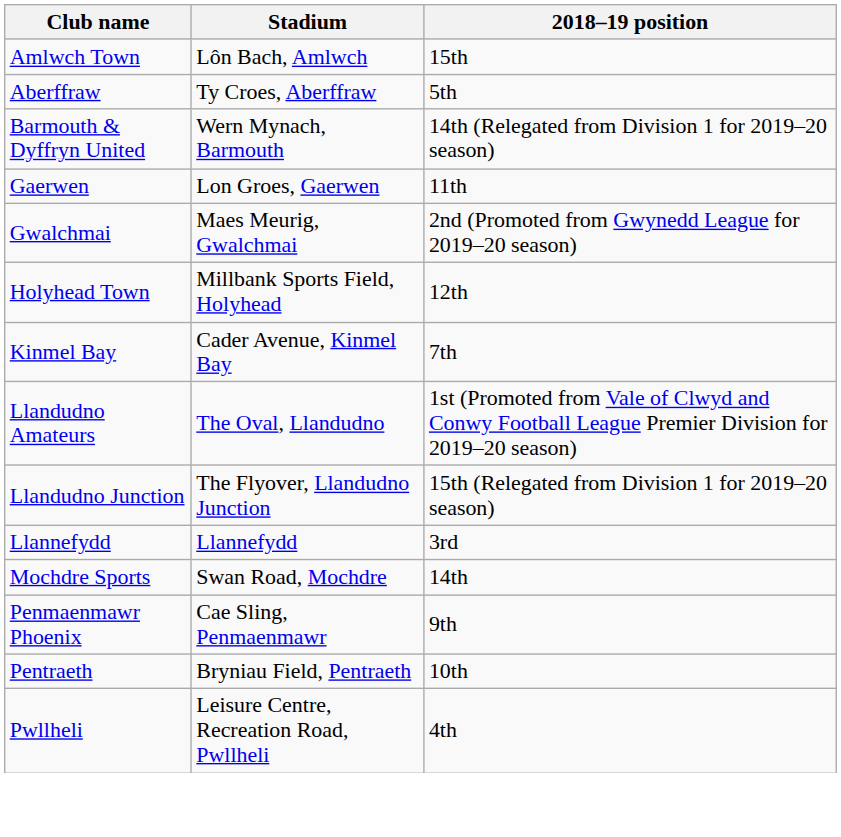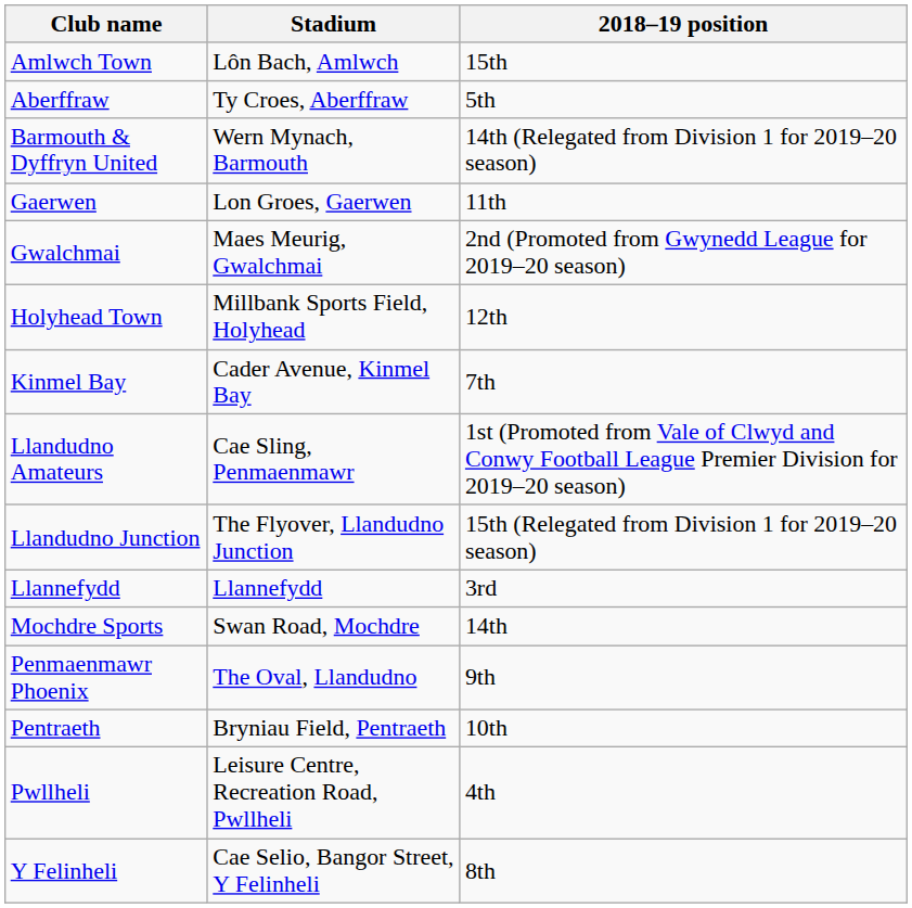 <table class="wikitable sortable">
 <tr>
 <th>Club name</th>
 <th>Stadium</th>
 <th>2018–19 position</th>
 </tr>
 <tr>
 <td><a href='#'>Amlwch Town</a></td>
 <td>Lôn Bach, <a href='#'>Amlwch</a></td>
 <td>15th</td>
 </tr>
 <tr>
 <td><a href='#'>Aberffraw</a></td>
 <td>Ty Croes, <a href='#'>Aberffraw</a></td>
 <td>5th</td>
 </tr>
 <tr>
 <td><a href='#'>Barmouth & Dyffryn United</a></td>
 <td>Wern Mynach, <a href='#'>Barmouth</a></td>
 <td>14th (Relegated from Division 1 for 2019–20 season)</td>
 </tr>
 <tr>
 <td><a href='#'>Gaerwen</a></td>
 <td>Lon Groes, <a href='#'>Gaerwen</a></td>
 <td>11th</td>
 </tr>
 <tr>
 <td><a href='#'>Gwalchmai</a></td>
 <td>Maes Meurig, <a href='#'>Gwalchmai</a></td>
 <td>2nd (Promoted from <a href='#'>Gwynedd League</a> for 2019–20 season)</td>
 </tr>
 <tr>
 <td><a href='#'>Holyhead Town</a></td>
 <td>Millbank Sports Field, <a href='#'>Holyhead</a></td>
 <td>12th</td>
 </tr>
 <tr>
 <td><a href='#'>Kinmel Bay</a></td>
 <td>Cader Avenue, <a href='#'>Kinmel Bay</a></td>
 <td>7th</td>
 </tr>
 <tr>
 <td><a href='#'>Llandudno Amateurs</a></td>
-<td><a href='#'>The Oval</a>, <a href='#'>Llandudno</a></td>
+<td>Cae Sling, <a href='#'>Penmaenmawr</a></td>
 <td>1st (Promoted from <a href='#'>Vale of Clwyd and Conwy Football League</a> Premier Division for 2019–20 season)</td>
 </tr>
 <tr>
 <td><a href='#'>Llandudno Junction</a></td>
 <td>The Flyover, <a href='#'>Llandudno Junction</a></td>
 <td>15th (Relegated from Division 1 for 2019–20 season)</td>
 </tr>
 <tr>
 <td><a href='#'>Llannefydd</a></td>
 <td><a href='#'>Llannefydd</a></td>
 <td>3rd</td>
 </tr>
 <tr>
 <td><a href='#'>Mochdre Sports</a></td>
 <td>Swan Road, <a href='#'>Mochdre</a></td>
 <td>14th</td>
 </tr>
 <tr>
 <td><a href='#'>Penmaenmawr Phoenix</a></td>
-<td>Cae Sling, <a href='#'>Penmaenmawr</a></td>
+<td><a href='#'>The Oval</a>, <a href='#'>Llandudno</a></td>
 <td>9th</td>
 </tr>
 <tr>
 <td><a href='#'>Pentraeth</a></td>
 <td>Bryniau Field, <a href='#'>Pentraeth</a></td>
 <td>10th</td>
 </tr>
 <tr>
 <td><a href='#'>Pwllheli</a></td>
 <td>Leisure Centre, Recreation Road, <a href='#'>Pwllheli</a></td>
 <td>4th</td>
 </tr>
+<tr>
+<td><a href='#'>Y Felinheli</a></td>
+<td>Cae Selio, Bangor Street, <a href='#'>Y Felinheli</a></td>
+<td>8th</td>
+</tr>
 </table>
